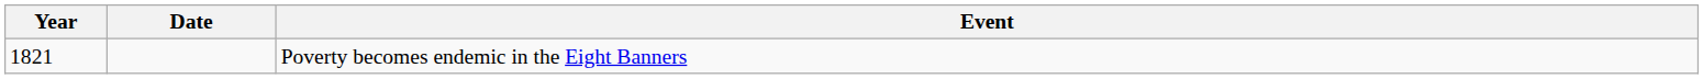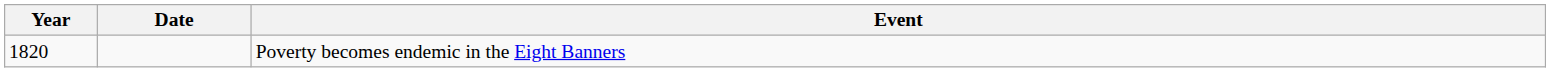 <table class="wikitable" style="width:100%;">
 <tr>
 <th style="width:6%">Year</th>
 <th style="width:10%">Date</th>
 <th>Event</th>
 </tr>
 <tr>
-<td>1821</td>
+<td>1820</td>
 <td></td>
 <td>Poverty becomes endemic in the <a href='#'>Eight Banners</a></td>
 </tr>
 </table>
